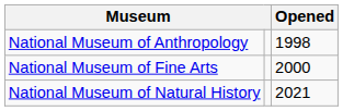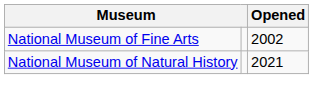 <table class="wikitable">
 <tr>
 <th colspan=2>Museum</th>
 <th>Opened</th>
 </tr>
 <tr>
-<td><a href='#'>National Museum of Anthropology</a></td>
-<td></td>
-<td>1998</td>
-</tr>
-<tr>
 <td><a href='#'>National Museum of Fine Arts</a></td>
 <td></td>
-<td>2000</td>
+<td>2002</td>
 </tr>
 <tr>
 <td><a href='#'>National Museum of Natural History</a></td>
 <td></td>
 <td>2021</td>
 </tr>
 </table>
